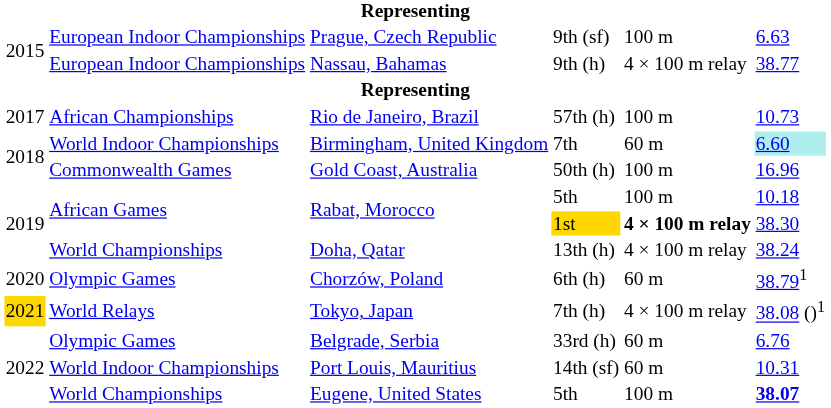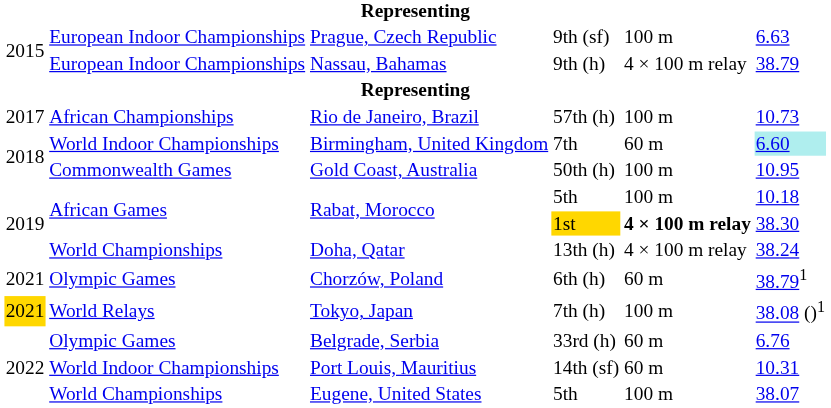 <table>
 <tr>
 <th colspan="6">Representing </th>
 </tr>
 <tr>
 <td rowspan=2>2015</td>
 <td><a href='#'>European Indoor Championships</a></td>
 <td><a href='#'>Prague, Czech Republic</a></td>
 <td>9th (sf)</td>
 <td>100 m</td>
 <td><a href='#'>6.63</a></td>
 </tr>
 <tr>
 <td><a href='#'>European Indoor Championships</a></td>
 <td><a href='#'>Nassau, Bahamas</a></td>
 <td>9th (h)</td>
 <td>4 × 100 m relay</td>
-<td><a href='#'>38.77</a></td>
+<td><a href='#'>38.79</a></td>
 </tr>
 <tr>
 <th colspan="6">Representing </th>
 </tr>
 <tr>
 <td>2017</td>
 <td><a href='#'>African Championships</a></td>
 <td><a href='#'>Rio de Janeiro, Brazil</a></td>
 <td>57th (h)</td>
 <td>100 m</td>
 <td><a href='#'>10.73</a></td>
 </tr>
 <tr>
 <td rowspan=2>2018</td>
 <td><a href='#'>World Indoor Championships</a></td>
 <td><a href='#'>Birmingham, United Kingdom</a></td>
 <td>7th</td>
 <td>60 m</td>
 <td style="background: paleturquoise;"><a href='#'>6.60</a></td>
 </tr>
 <tr>
 <td><a href='#'>Commonwealth Games</a></td>
 <td><a href='#'>Gold Coast, Australia</a></td>
 <td>50th (h)</td>
 <td>100 m</td>
-<td><a href='#'>16.96</a></td>
+<td><a href='#'>10.95</a></td>
 </tr>
 <tr>
 <td rowspan=3>2019</td>
 <td rowspan=2><a href='#'>African Games</a></td>
 <td rowspan=2><a href='#'>Rabat, Morocco</a></td>
 <td>5th</td>
 <td>100 m</td>
 <td><a href='#'>10.18</a></td>
 </tr>
 <tr>
 <td bgcolor=gold>1st</td>
 <td><strong>4 × 100 m relay</strong></td>
 <td><a href='#'>38.30</a></td>
 </tr>
 <tr>
 <td><a href='#'>World Championships</a></td>
 <td><a href='#'>Doha, Qatar</a></td>
 <td>13th (h)</td>
 <td>4 × 100 m relay</td>
 <td><a href='#'>38.24</a></td>
 </tr>
 <tr>
-<td>2020</td>
+<td>2021</td>
 <td><a href='#'>Olympic Games</a></td>
 <td><a href='#'>Chorzów, Poland</a></td>
 <td>6th (h)</td>
 <td>60 m</td>
 <td><a href='#'>38.79</a><sup>1</sup></td>
 </tr>
 <tr>
 <td style="background: gold;">2021</td>
 <td><a href='#'>World Relays</a></td>
 <td><a href='#'>Tokyo, Japan</a></td>
 <td>7th (h)</td>
-<td>4 × 100 m relay</td>
+<td>100 m</td>
 <td><a href='#'>38.08</a> ()<sup>1</sup></td>
 </tr>
 <tr>
 <td rowspan=3>2022</td>
 <td><a href='#'>Olympic Games</a></td>
 <td><a href='#'>Belgrade, Serbia</a></td>
 <td>33rd (h)</td>
 <td>60 m</td>
 <td><a href='#'>6.76</a></td>
 </tr>
 <tr>
 <td><a href='#'>World Indoor Championships</a></td>
 <td><a href='#'>Port Louis, Mauritius</a></td>
 <td>14th (sf)</td>
 <td>60 m</td>
 <td><a href='#'>10.31</a></td>
 </tr>
 <tr>
 <td><a href='#'>World Championships</a></td>
 <td><a href='#'>Eugene, United States</a></td>
 <td>5th</td>
 <td>100 m</td>
-<td><strong><a href='#'>38.07</a></strong></td>
+<td><a href='#'>38.07</a></td>
 </tr>
 </table>
